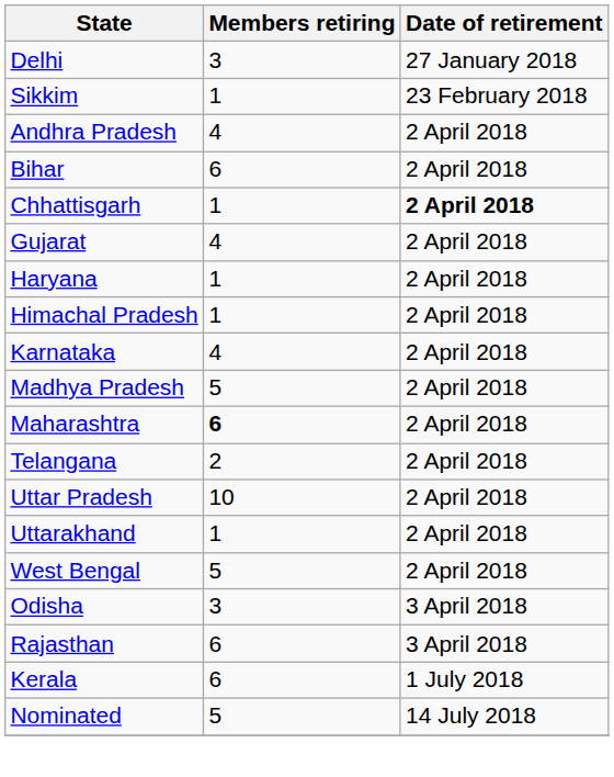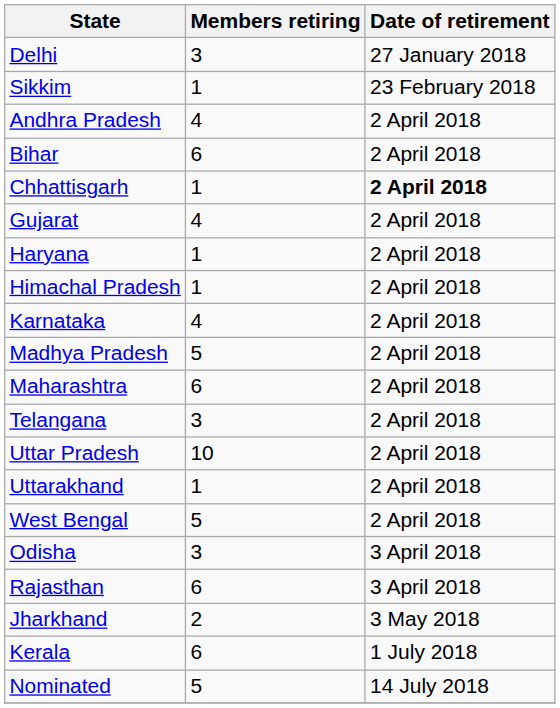 <table class="wikitable">
 <tr>
 <th>State</th>
 <th>Members retiring</th>
 <th>Date of retirement</th>
 </tr>
 <tr>
 <td><a href='#'>Delhi</a></td>
 <td>3</td>
 <td>27 January 2018</td>
 </tr>
 <tr>
 <td><a href='#'>Sikkim</a></td>
 <td>1</td>
 <td>23 February 2018</td>
 </tr>
 <tr>
 <td><a href='#'>Andhra Pradesh</a></td>
 <td>4</td>
 <td>2 April 2018</td>
 </tr>
 <tr>
 <td><a href='#'>Bihar</a></td>
 <td>6</td>
 <td>2 April 2018</td>
 </tr>
 <tr>
 <td><a href='#'>Chhattisgarh</a></td>
 <td>1</td>
 <td><strong>2 April 2018</strong></td>
 </tr>
 <tr>
 <td><a href='#'>Gujarat</a></td>
 <td>4</td>
 <td>2 April 2018</td>
 </tr>
 <tr>
 <td><a href='#'>Haryana</a></td>
 <td>1</td>
 <td>2 April 2018</td>
 </tr>
 <tr>
 <td><a href='#'>Himachal Pradesh</a></td>
 <td>1</td>
 <td>2 April 2018</td>
 </tr>
 <tr>
 <td><a href='#'>Karnataka</a></td>
 <td>4</td>
 <td>2 April 2018</td>
 </tr>
 <tr>
 <td><a href='#'>Madhya Pradesh</a></td>
 <td>5</td>
 <td>2 April 2018</td>
 </tr>
 <tr>
 <td><a href='#'>Maharashtra</a></td>
-<td><strong>6</strong></td>
+<td>6</td>
 <td>2 April 2018</td>
 </tr>
 <tr>
 <td><a href='#'>Telangana</a></td>
-<td>2</td>
+<td>3</td>
 <td>2 April 2018</td>
 </tr>
 <tr>
 <td><a href='#'>Uttar Pradesh</a></td>
 <td>10</td>
 <td>2 April 2018</td>
 </tr>
 <tr>
 <td><a href='#'>Uttarakhand</a></td>
 <td>1</td>
 <td>2 April 2018</td>
 </tr>
 <tr>
 <td><a href='#'>West Bengal</a></td>
 <td>5</td>
 <td>2 April 2018</td>
 </tr>
 <tr>
 <td><a href='#'>Odisha</a></td>
 <td>3</td>
 <td>3 April 2018</td>
 </tr>
 <tr>
 <td><a href='#'>Rajasthan</a></td>
 <td>6</td>
 <td>3 April 2018</td>
 </tr>
 <tr>
+<td><a href='#'>Jharkhand</a></td>
+<td>2</td>
+<td>3 May 2018</td>
+</tr>
+<tr>
 <td><a href='#'>Kerala</a></td>
 <td>6</td>
 <td>1 July 2018</td>
 </tr>
 <tr>
 <td><a href='#'>Nominated</a></td>
 <td>5</td>
 <td>14 July 2018</td>
 </tr>
 <tr>
 </tr>
 </table>
